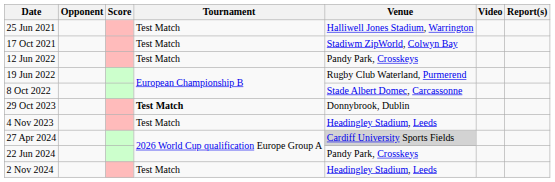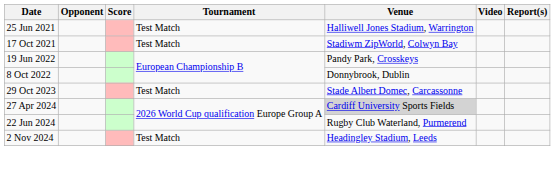 <table class=wikitable>
 <tr>
 <th>Date</th>
 <th>Opponent</th>
 <th>Score</th>
 <th>Tournament</th>
 <th>Venue</th>
 <th>Video</th>
 <th>Report(s)</th>
 </tr>
 <tr>
 <td>25 Jun 2021</td>
 <td></td>
 <td bgcolor="#FFBBBB"></td>
 <td>Test Match</td>
 <td> <a href='#'>Halliwell Jones Stadium</a>, <a href='#'>Warrington</a></td>
 <td align=center></td>
 <td align=center></td>
 </tr>
 <tr>
 <td>17 Oct 2021</td>
 <td></td>
 <td bgcolor="#FFBBBB"></td>
 <td>Test Match</td>
 <td> <a href='#'>Stadiwm ZipWorld</a>, <a href='#'>Colwyn Bay</a></td>
 <td align=center></td>
 <td align=center></td>
 </tr>
 <tr>
-<td>12 Jun 2022</td>
-<td></td>
-<td bgcolor="#FFBBBB"></td>
-<td>Test Match</td>
-<td> Pandy Park, <a href='#'>Crosskeys</a></td>
-<td align=center></td>
-<td align=center></td>
-</tr>
-<tr>
 <td>19 Jun 2022</td>
 <td></td>
 <td bgcolor="#CCFFCC"></td>
 <td rowspan=2><a href='#'>European Championship B</a></td>
-<td> Rugby Club Waterland, <a href='#'>Purmerend</a></td>
+<td> Pandy Park, <a href='#'>Crosskeys</a></td>
 <td align=center></td>
 <td align=center></td>
 </tr>
 <tr>
 <td>8 Oct 2022</td>
 <td></td>
 <td bgcolor="#CCFFCC"></td>
-<td> <a href='#'>Stade Albert Domec</a>, <a href='#'>Carcassonne</a></td>
+<td> Donnybrook, Dublin</td>
 <td align=center></td>
 <td align=center></td>
 </tr>
 <tr>
 <td>29 Oct 2023</td>
 <td></td>
 <td bgcolor="#FFBBBB"></td>
-<td><strong>Test Match</strong></td>
-<td> Donnybrook, Dublin</td>
-<td align=center></td>
-<td align=center></td>
-</tr>
-<tr>
-<td>4 Nov 2023</td>
-<td></td>
-<td bgcolor="#FFBBBB"></td>
 <td>Test Match</td>
-<td> <a href='#'>Headingley Stadium</a>, <a href='#'>Leeds</a></td>
+<td> <a href='#'>Stade Albert Domec</a>, <a href='#'>Carcassonne</a></td>
 <td align=center></td>
 <td align=center></td>
 </tr>
 <tr>
 <td>27 Apr 2024</td>
 <td></td>
 <td bgcolor="#CCFFCC"></td>
 <td rowspan=2><a href='#'>2026 World Cup qualification</a> Europe Group A</td>
 <td style="background: lightgrey;"> <a href='#'>Cardiff University</a> Sports Fields</td>
 <td align=center></td>
 <td align=center></td>
 </tr>
 <tr>
 <td>22 Jun 2024</td>
 <td></td>
 <td bgcolor="#CCFFCC"></td>
-<td> Pandy Park, <a href='#'>Crosskeys</a></td>
+<td> Rugby Club Waterland, <a href='#'>Purmerend</a></td>
 <td align=center></td>
 <td align=center></td>
 </tr>
 <tr>
 <td>2 Nov 2024</td>
 <td></td>
 <td bgcolor="#FFBBBB"></td>
 <td>Test Match</td>
 <td> <a href='#'>Headingley Stadium</a>, <a href='#'>Leeds</a></td>
 <td align=center></td>
 <td align=center></td>
 </tr>
 </table>
